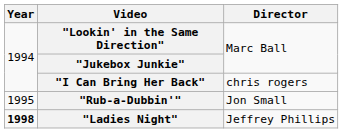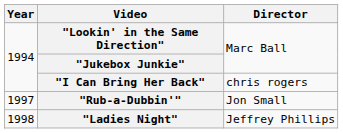 <table class="wikitable plainrowheaders">
 <tr>
 <th>Year</th>
 <th style="width:16em;">Video</th>
 <th>Director</th>
 </tr>
 <tr>
 <td rowspan="3">1994</td>
 <th scope="row">"Lookin' in the Same Direction"</th>
 <td rowspan="2">Marc Ball</td>
 </tr>
 <tr>
 <th scope="row">"Jukebox Junkie"</th>
 </tr>
 <tr>
 <th scope="row">"I Can Bring Her Back"</th>
 <td>chris rogers</td>
 </tr>
 <tr>
-<td>1995</td>
+<td>1997</td>
 <th scope="row">"Rub-a-Dubbin'"</th>
 <td>Jon Small</td>
 </tr>
 <tr>
-<td><strong>1998</strong></td>
+<td>1998</td>
 <th scope="row">"Ladies Night"</th>
 <td>Jeffrey Phillips</td>
 </tr>
 </table>
